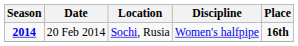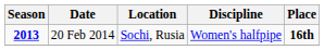 <table class="wikitable">
 <tr>
 <th>Season</th>
 <th>Date</th>
 <th>Location</th>
 <th>Discipline</th>
 <th>Place</th>
 </tr>
 <tr>
-<td align=center><strong><a href='#'>2014</a></strong></td>
+<td align=center><strong><a href='#'>2013</a></strong></td>
 <td align=right>20 Feb 2014</td>
 <td> <a href='#'>Sochi</a>, Rusia</td>
 <td align=center><a href='#'>Women's halfpipe</a></td>
 <td align=center><strong>16th</strong></td>
 </tr>
 <tr>
 </tr>
 </table>
